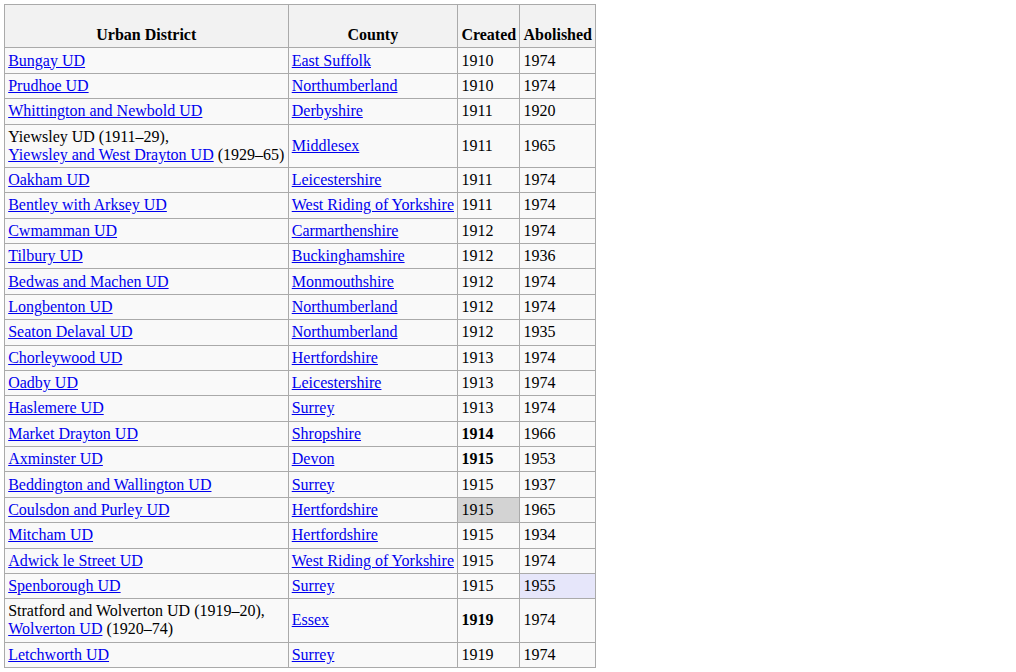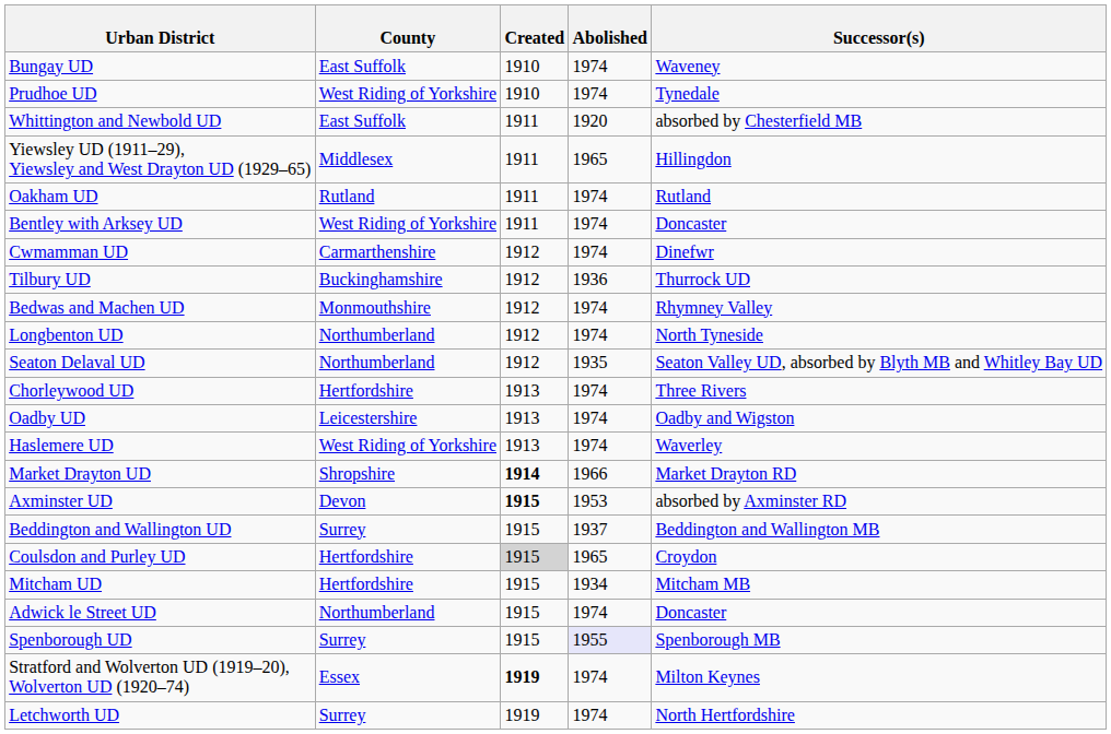 <table class="wikitable sortable">
 <tr>
 <th><br>Urban District</th>
 <th><br>County</th>
 <th><br>Created</th>
 <th><br>Abolished</th>
+<th><br>Successor(s)</th>
 </tr>
 <tr>
 <td><a href='#'>Bungay UD</a></td>
 <td><a href='#'>East Suffolk</a></td>
 <td>1910</td>
 <td>1974</td>
+<td><a href='#'>Waveney</a></td>
 </tr>
 <tr>
 <td><a href='#'>Prudhoe UD</a></td>
-<td><a href='#'>Northumberland</a></td>
+<td><a href='#'>West Riding of Yorkshire</a></td>
 <td>1910</td>
 <td>1974</td>
+<td><a href='#'>Tynedale</a></td>
 </tr>
 <tr>
 <td><a href='#'>Whittington and Newbold UD</a></td>
-<td><a href='#'>Derbyshire</a></td>
+<td><a href='#'>East Suffolk</a></td>
 <td>1911</td>
 <td>1920</td>
+<td>absorbed by <a href='#'>Chesterfield MB</a></td>
 </tr>
 <tr>
 <td>Yiewsley UD (1911–29),<br><a href='#'>Yiewsley and West Drayton UD</a> (1929–65)</td>
 <td><a href='#'>Middlesex</a></td>
 <td>1911</td>
 <td>1965</td>
+<td><a href='#'>Hillingdon</a></td>
 </tr>
 <tr>
 <td><a href='#'>Oakham UD</a></td>
-<td><a href='#'>Leicestershire</a></td>
+<td><a href='#'>Rutland</a></td>
 <td>1911</td>
 <td>1974</td>
+<td><a href='#'>Rutland</a></td>
 </tr>
 <tr>
 <td><a href='#'>Bentley with Arksey UD</a></td>
 <td><a href='#'>West Riding of Yorkshire</a></td>
 <td>1911</td>
 <td>1974</td>
+<td><a href='#'>Doncaster</a></td>
 </tr>
 <tr>
 <td><a href='#'>Cwmamman UD</a></td>
 <td><a href='#'>Carmarthenshire</a></td>
 <td>1912</td>
 <td>1974</td>
+<td><a href='#'>Dinefwr</a></td>
 </tr>
 <tr>
 <td><a href='#'>Tilbury UD</a></td>
 <td><a href='#'>Buckinghamshire</a></td>
 <td>1912</td>
 <td>1936</td>
+<td><a href='#'>Thurrock UD</a></td>
 </tr>
 <tr>
 <td><a href='#'>Bedwas and Machen UD</a></td>
 <td><a href='#'>Monmouthshire</a></td>
 <td>1912</td>
 <td>1974</td>
+<td><a href='#'>Rhymney Valley</a></td>
 </tr>
 <tr>
 <td><a href='#'>Longbenton UD</a></td>
 <td><a href='#'>Northumberland</a></td>
 <td>1912</td>
 <td>1974</td>
+<td><a href='#'>North Tyneside</a></td>
 </tr>
 <tr>
 <td><a href='#'>Seaton Delaval UD</a></td>
 <td><a href='#'>Northumberland</a></td>
 <td>1912</td>
 <td>1935</td>
+<td><a href='#'>Seaton Valley UD</a>, absorbed by <a href='#'>Blyth MB</a> and <a href='#'>Whitley Bay UD</a></td>
 </tr>
 <tr>
 <td><a href='#'>Chorleywood UD</a></td>
 <td><a href='#'>Hertfordshire</a></td>
 <td>1913</td>
 <td>1974</td>
+<td><a href='#'>Three Rivers</a></td>
 </tr>
 <tr>
 <td><a href='#'>Oadby UD</a></td>
 <td><a href='#'>Leicestershire</a></td>
 <td>1913</td>
 <td>1974</td>
+<td><a href='#'>Oadby and Wigston</a></td>
 </tr>
 <tr>
 <td><a href='#'>Haslemere UD</a></td>
-<td><a href='#'>Surrey</a></td>
+<td><a href='#'>West Riding of Yorkshire</a></td>
 <td>1913</td>
 <td>1974</td>
+<td><a href='#'>Waverley</a></td>
 </tr>
 <tr>
 <td><a href='#'>Market Drayton UD</a></td>
 <td><a href='#'>Shropshire</a></td>
 <td><strong>1914</strong></td>
 <td>1966</td>
+<td><a href='#'>Market Drayton RD</a></td>
 </tr>
 <tr>
 <td><a href='#'>Axminster UD</a></td>
 <td><a href='#'>Devon</a></td>
 <td><strong>1915</strong></td>
 <td>1953</td>
+<td>absorbed by <a href='#'>Axminster RD</a></td>
 </tr>
 <tr>
 <td><a href='#'>Beddington and Wallington UD</a></td>
 <td><a href='#'>Surrey</a></td>
 <td>1915</td>
 <td>1937</td>
+<td><a href='#'>Beddington and Wallington MB</a></td>
 </tr>
 <tr>
 <td><a href='#'>Coulsdon and Purley UD</a></td>
 <td><a href='#'>Hertfordshire</a></td>
 <td style="background: lightgrey;">1915</td>
 <td>1965</td>
+<td><a href='#'>Croydon</a></td>
 </tr>
 <tr>
 <td><a href='#'>Mitcham UD</a></td>
 <td><a href='#'>Hertfordshire</a></td>
 <td>1915</td>
 <td>1934</td>
+<td><a href='#'>Mitcham MB</a></td>
 </tr>
 <tr>
 <td><a href='#'>Adwick le Street UD</a></td>
-<td><a href='#'>West Riding of Yorkshire</a></td>
+<td><a href='#'>Northumberland</a></td>
 <td>1915</td>
 <td>1974</td>
+<td><a href='#'>Doncaster</a></td>
 </tr>
 <tr>
 <td><a href='#'>Spenborough UD</a></td>
 <td><a href='#'>Surrey</a></td>
 <td>1915</td>
 <td style="background: lavender;">1955</td>
+<td><a href='#'>Spenborough MB</a></td>
 </tr>
 <tr>
 <td>Stratford and Wolverton UD (1919–20),<br><a href='#'>Wolverton UD</a> (1920–74)</td>
 <td><a href='#'>Essex</a></td>
 <td><strong>1919</strong></td>
 <td>1974</td>
+<td><a href='#'>Milton Keynes</a></td>
 </tr>
 <tr>
 <td><a href='#'>Letchworth UD</a></td>
 <td><a href='#'>Surrey</a></td>
 <td>1919</td>
 <td>1974</td>
+<td><a href='#'>North Hertfordshire</a></td>
 </tr>
 </table>
